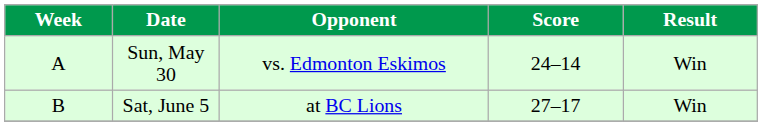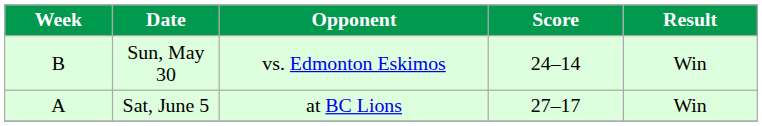 <table class="wikitable sortable">
 <tr>
 <th style="background:#00994D;color:white;" width="8%">Week</th>
 <th style="background:#00994D;color:white;" width="8%">Date</th>
 <th style="background:#00994D;color:white;" width="20%">Opponent</th>
 <th style="background:#00994D;color:white;" width="10%">Score</th>
 <th style="background:#00994D;color:white;" width="10%">Result</th>
 </tr>
 <tr align="center" bgcolor="#DDFFDD">
-<td>A</td>
+<td>B</td>
 <td>Sun, May 30</td>
 <td>vs. <a href='#'>Edmonton Eskimos</a></td>
 <td>24–14</td>
 <td>Win</td>
 </tr>
 <tr align="center" bgcolor="#DDFFDD">
-<td>B</td>
+<td>A</td>
 <td>Sat, June 5</td>
 <td>at <a href='#'>BC Lions</a></td>
 <td>27–17</td>
 <td>Win</td>
 </tr>
 <tr>
 </tr>
 </table>
